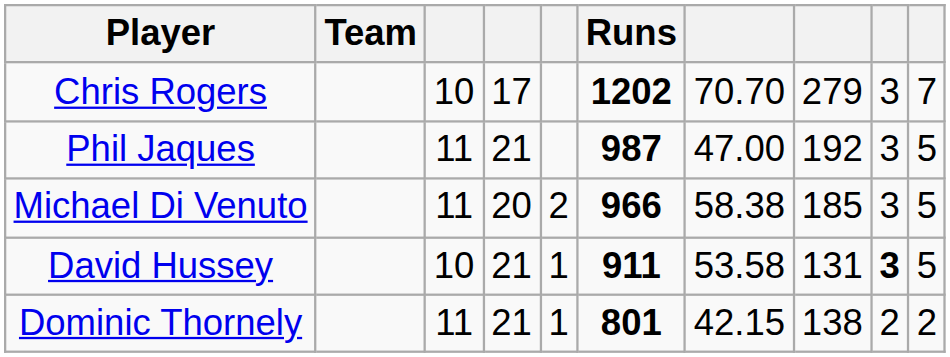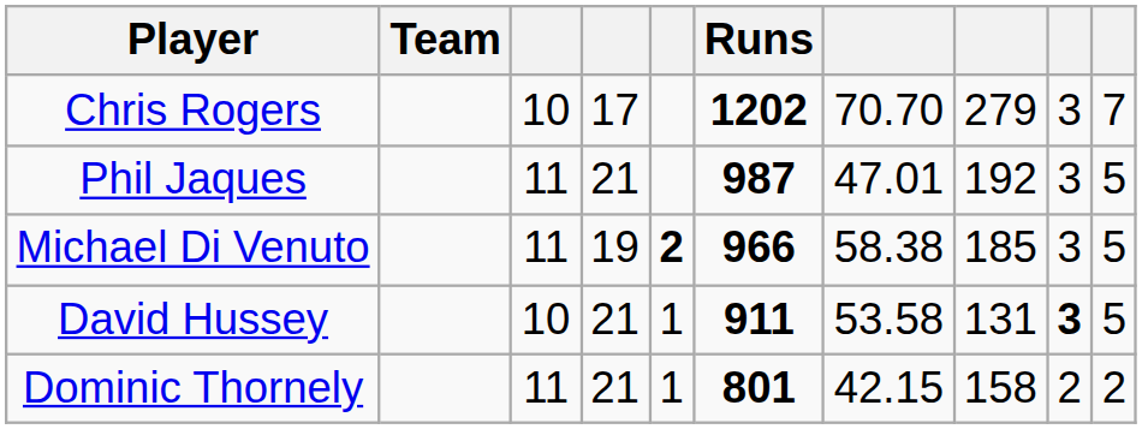 <table class="wikitable sortable" style="text-align:center">
 <tr>
 <th class="unsortable">Player</th>
 <th>Team</th>
 <th></th>
 <th></th>
 <th></th>
 <th>Runs</th>
 <th></th>
 <th></th>
 <th></th>
 <th></th>
 </tr>
 <tr>
 <td><a href='#'>Chris Rogers</a></td>
 <td style="text-align:left;"></td>
 <td>10</td>
 <td>17</td>
 <td></td>
 <td><strong>1202</strong></td>
 <td>70.70</td>
 <td>279</td>
 <td>3</td>
 <td>7</td>
 </tr>
 <tr>
 <td><a href='#'>Phil Jaques</a></td>
 <td style="text-align:left;"></td>
 <td>11</td>
 <td>21</td>
 <td></td>
 <td><strong>987</strong></td>
-<td>47.00</td>
+<td>47.01</td>
 <td>192</td>
 <td>3</td>
 <td>5</td>
 </tr>
 <tr>
 <td><a href='#'>Michael Di Venuto</a></td>
 <td style="text-align:left;"></td>
 <td>11</td>
-<td>20</td>
-<td>2</td>
+<td>19</td>
+<td><strong>2</strong></td>
 <td><strong>966</strong></td>
 <td>58.38</td>
 <td>185</td>
 <td>3</td>
 <td>5</td>
 </tr>
 <tr>
 <td><a href='#'>David Hussey</a></td>
 <td style="text-align:left;"></td>
 <td>10</td>
 <td>21</td>
 <td>1</td>
 <td><strong>911</strong></td>
 <td>53.58</td>
 <td>131</td>
 <td><strong>3</strong></td>
 <td>5</td>
 </tr>
 <tr>
 <td><a href='#'>Dominic Thornely</a></td>
 <td style="text-align:left;"></td>
 <td>11</td>
 <td>21</td>
 <td>1</td>
 <td><strong>801</strong></td>
 <td>42.15</td>
-<td>138</td>
+<td>158</td>
 <td>2</td>
 <td>2</td>
 </tr>
 </table>
